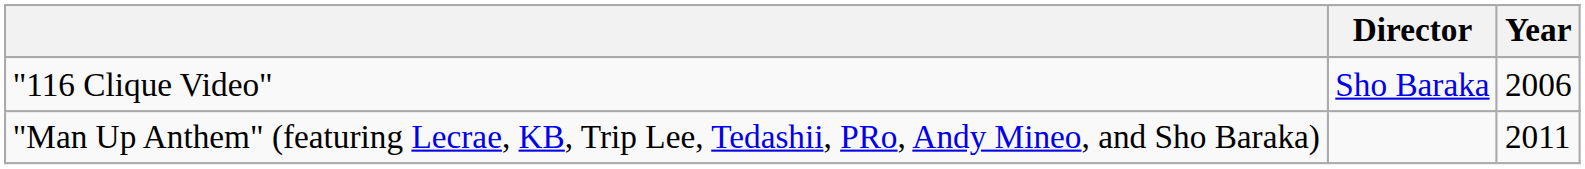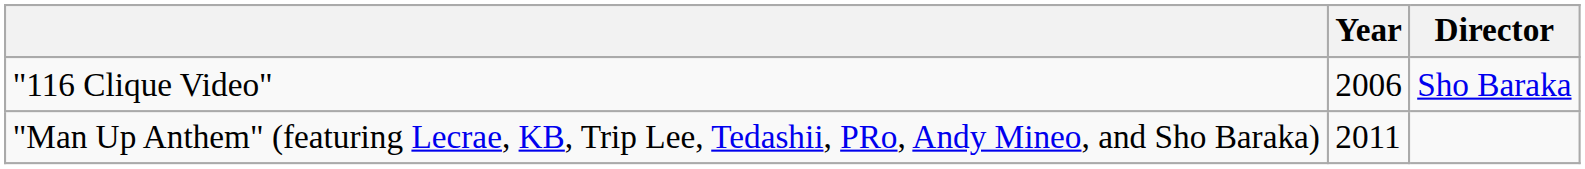 <table class="wikitable">
 <tr>
 <th></th>
+<th>Year</th>
 <th>Director</th>
-<th>Year</th>
 </tr>
 <tr>
 <td>"116 Clique Video"</td>
+<td>2006</td>
 <td><a href='#'>Sho Baraka</a></td>
-<td>2006</td>
 </tr>
 <tr>
 <td>"Man Up Anthem" (featuring <a href='#'>Lecrae</a>, <a href='#'>KB</a>, Trip Lee, <a href='#'>Tedashii</a>, <a href='#'>PRo</a>, <a href='#'>Andy Mineo</a>, and Sho Baraka)</td>
+<td>2011</td>
 <td></td>
-<td>2011</td>
 </tr>
 </table>
